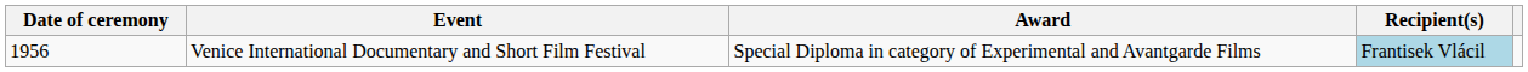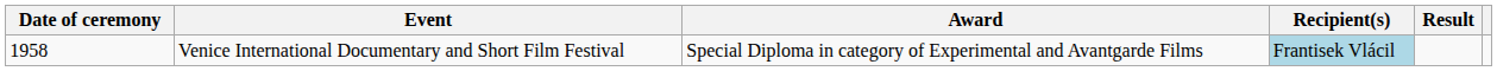 <table class="wikitable sortable" style="width: 99%;">
 <tr>
 <th scope="col">Date of ceremony</th>
 <th scope="col">Event</th>
 <th scope="col">Award</th>
 <th scope="col">Recipient(s)</th>
+<th scope="col">Result</th>
 <th scope="col" class="unsortable"></th>
 </tr>
 <tr>
-<td>1956</td>
+<td>1958</td>
 <td>Venice International Documentary and Short Film Festival</td>
 <td>Special  Diploma in category of Experimental and Avantgarde Films</td>
 <td style="background: lightblue;">Frantisek Vlácil</td>
 <td></td>
+<td></td>
 </tr>
 </table>
